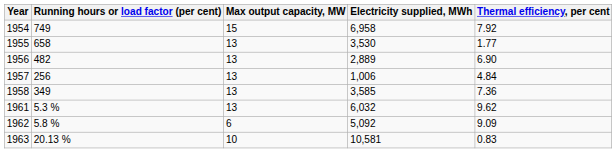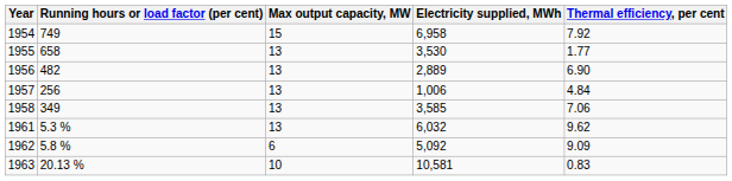 <table class="wikitable">
 <tr>
 <th>Year</th>
 <th>Running hours or <a href='#'>load factor</a> (per cent)</th>
 <th>Max output capacity, MW</th>
 <th>Electricity supplied, MWh</th>
 <th><a href='#'>Thermal efficiency</a>, per cent</th>
 </tr>
 <tr>
 <td>1954</td>
 <td>749</td>
 <td>15</td>
 <td>6,958</td>
 <td>7.92</td>
 </tr>
 <tr>
 <td>1955</td>
 <td>658</td>
 <td>13</td>
 <td>3,530</td>
 <td>1.77</td>
 </tr>
 <tr>
 <td>1956</td>
 <td>482</td>
 <td>13</td>
 <td>2,889</td>
 <td>6.90</td>
 </tr>
 <tr>
 <td>1957</td>
 <td>256</td>
 <td>13</td>
 <td>1,006</td>
 <td>4.84</td>
 </tr>
 <tr>
 <td>1958</td>
 <td>349</td>
 <td>13</td>
 <td>3,585</td>
-<td>7.36</td>
+<td>7.06</td>
 </tr>
 <tr>
 <td>1961</td>
 <td>5.3 %</td>
 <td>13</td>
 <td>6,032</td>
 <td>9.62</td>
 </tr>
 <tr>
 <td>1962</td>
 <td>5.8 %</td>
 <td>6</td>
 <td>5,092</td>
 <td>9.09</td>
 </tr>
 <tr>
 <td>1963</td>
 <td>20.13 %</td>
 <td>10</td>
 <td>10,581</td>
 <td>0.83</td>
 </tr>
 </table>
